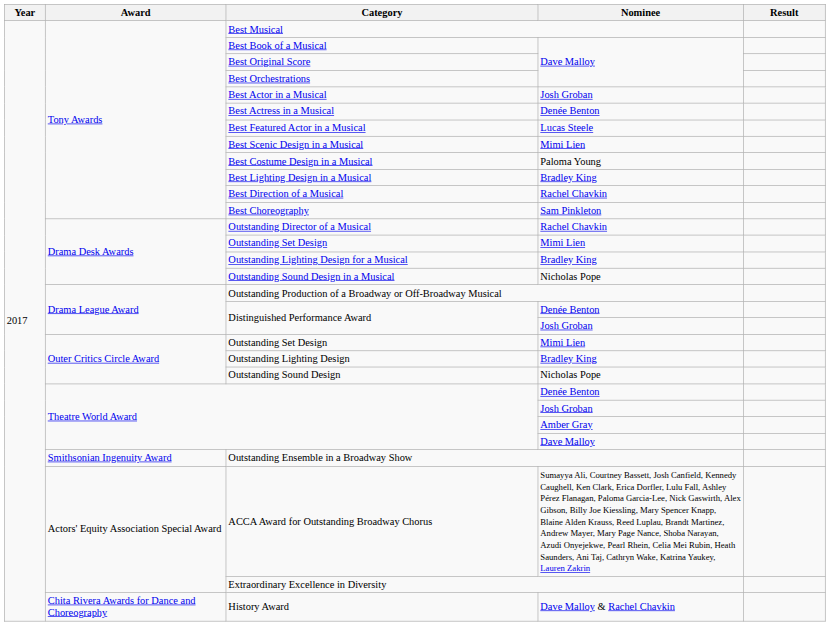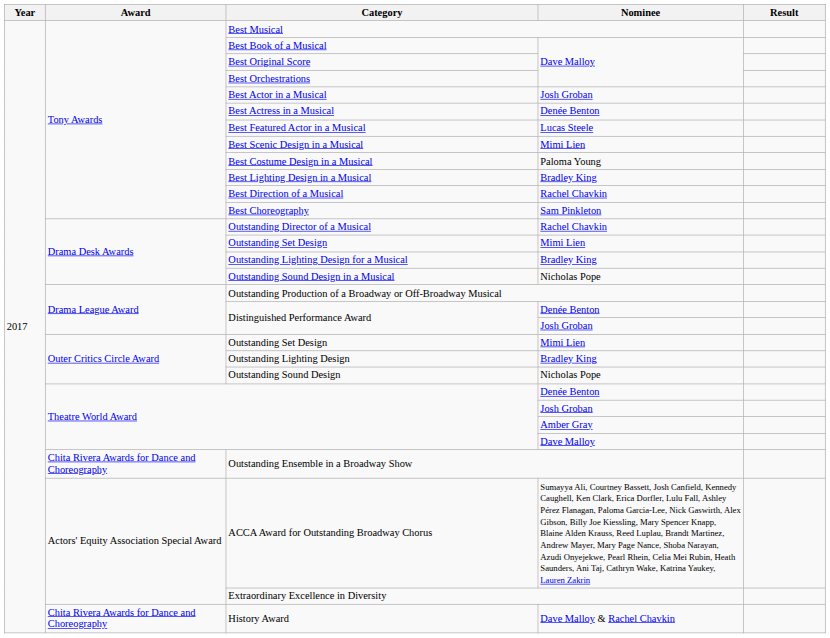 <table class="wikitable" style="width:100%;">
 <tr>
 <th style="width:5%;">Year</th>
 <th style="width:22%;">Award</th>
 <th style="width:38%;">Category</th>
 <th style="width:25%;">Nominee</th>
 <th style="width:10%;">Result</th>
 </tr>
 <tr>
 <td rowspan="30">2017</td>
 <td rowspan="12"><a href='#'>Tony Awards</a></td>
 <td colspan="2"><a href='#'>Best Musical</a></td>
 <td></td>
 </tr>
 <tr>
 <td><a href='#'>Best Book of a Musical</a></td>
 <td rowspan="3"><a href='#'>Dave Malloy</a></td>
 <td></td>
 </tr>
 <tr>
 <td><a href='#'>Best Original Score</a></td>
 <td></td>
 </tr>
 <tr>
 <td><a href='#'>Best Orchestrations</a></td>
 <td></td>
 </tr>
 <tr>
 <td><a href='#'>Best Actor in a Musical</a></td>
 <td><a href='#'>Josh Groban</a></td>
 <td></td>
 </tr>
 <tr>
 <td><a href='#'>Best Actress in a Musical</a></td>
 <td><a href='#'>Denée Benton</a></td>
 <td></td>
 </tr>
 <tr>
 <td><a href='#'>Best Featured Actor in a Musical</a></td>
 <td><a href='#'>Lucas Steele</a></td>
 <td></td>
 </tr>
 <tr>
 <td><a href='#'>Best Scenic Design in a Musical</a></td>
 <td><a href='#'>Mimi Lien</a></td>
 <td></td>
 </tr>
 <tr>
 <td><a href='#'>Best Costume Design in a Musical</a></td>
 <td>Paloma Young</td>
 <td></td>
 </tr>
 <tr>
 <td><a href='#'>Best Lighting Design in a Musical</a></td>
 <td><a href='#'>Bradley King</a></td>
 <td></td>
 </tr>
 <tr>
 <td><a href='#'>Best Direction of a Musical</a></td>
 <td><a href='#'>Rachel Chavkin</a></td>
 <td></td>
 </tr>
 <tr>
 <td><a href='#'>Best Choreography</a></td>
 <td><a href='#'>Sam Pinkleton</a></td>
 <td></td>
 </tr>
 <tr>
 <td rowspan="4"><a href='#'>Drama Desk Awards</a></td>
 <td><a href='#'>Outstanding Director of a Musical</a></td>
 <td><a href='#'>Rachel Chavkin</a></td>
 <td></td>
 </tr>
 <tr>
 <td><a href='#'>Outstanding Set Design</a></td>
 <td><a href='#'>Mimi Lien</a></td>
 <td></td>
 </tr>
 <tr>
 <td><a href='#'>Outstanding Lighting Design for a Musical</a></td>
 <td><a href='#'>Bradley King</a></td>
 <td></td>
 </tr>
 <tr>
 <td><a href='#'>Outstanding Sound Design in a Musical</a></td>
 <td>Nicholas Pope</td>
 <td></td>
 </tr>
 <tr>
 <td rowspan="3"><a href='#'>Drama League Award</a></td>
 <td colspan="2">Outstanding Production of a Broadway or Off-Broadway Musical</td>
 <td></td>
 </tr>
 <tr>
 <td rowspan="2">Distinguished Performance Award</td>
 <td><a href='#'>Denée Benton</a></td>
 <td></td>
 </tr>
 <tr>
 <td><a href='#'>Josh Groban</a></td>
 <td></td>
 </tr>
 <tr>
 <td rowspan="3"><a href='#'>Outer Critics Circle Award</a></td>
 <td>Outstanding Set Design</td>
 <td><a href='#'>Mimi Lien</a></td>
 <td></td>
 </tr>
 <tr>
 <td>Outstanding Lighting Design</td>
 <td><a href='#'>Bradley King</a></td>
 <td></td>
 </tr>
 <tr>
 <td>Outstanding Sound Design</td>
 <td>Nicholas Pope</td>
 <td></td>
 </tr>
 <tr>
 <td colspan="2" rowspan="4"><a href='#'>Theatre World Award</a></td>
 <td><a href='#'>Denée Benton</a></td>
 <td></td>
 </tr>
 <tr>
 <td><a href='#'>Josh Groban</a></td>
 <td></td>
 </tr>
 <tr>
 <td><a href='#'>Amber Gray</a></td>
 <td></td>
 </tr>
 <tr>
 <td><a href='#'>Dave Malloy</a></td>
 <td></td>
 </tr>
 <tr>
-<td><a href='#'>Smithsonian Ingenuity Award</a></td>
+<td><a href='#'>Chita Rivera Awards for Dance and Choreography</a></td>
 <td colspan="2">Outstanding Ensemble in a Broadway Show</td>
 <td></td>
 </tr>
 <tr>
 <td rowspan="2">Actors' Equity Association Special Award</td>
 <td>ACCA Award for Outstanding Broadway Chorus</td>
 <td><small>Sumayya Ali, Courtney Bassett, Josh Canfield, Kennedy Caughell, Ken Clark, Erica Dorfler, Lulu Fall, Ashley Pérez Flanagan, Paloma Garcia-Lee, Nick Gaswirth, Alex Gibson, Billy Joe Kiessling, Mary Spencer Knapp, Blaine Alden Krauss, Reed Luplau, Brandt Martinez, Andrew Mayer, Mary Page Nance, Shoba Narayan, Azudi Onyejekwe, Pearl Rhein, Celia Mei Rubin, Heath Saunders, Ani Taj, Cathryn Wake, Katrina Yaukey, <a href='#'>Lauren Zakrin</a></small></td>
 <td></td>
 </tr>
 <tr>
 <td colspan="2">Extraordinary Excellence in Diversity</td>
 <td></td>
 </tr>
 <tr>
 <td><a href='#'>Chita Rivera Awards for Dance and Choreography</a></td>
 <td>History Award</td>
 <td><a href='#'>Dave Malloy</a> & <a href='#'>Rachel Chavkin</a></td>
 <td></td>
 </tr>
 </table>
